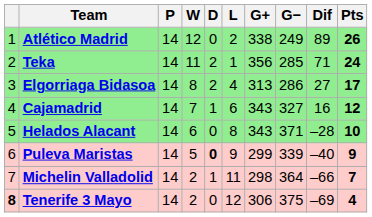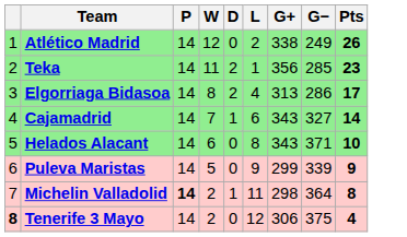 <table class="wikitable sortable" style="text-align: center;">
 <tr>
 <th align="center"></th>
 <th align="center">Team</th>
 <th align="center">P</th>
 <th align="center">W</th>
 <th align="center">D</th>
 <th align="center">L</th>
 <th align="center">G+</th>
 <th align="center">G−</th>
-<th align="center">Dif</th>
 <th align="center">Pts</th>
 </tr>
 <tr style="background: #90EE90;">
 <td>1</td>
 <td align="left"><strong><a href='#'>Atlético Madrid</a></strong></td>
 <td>14</td>
 <td>12</td>
 <td>0</td>
 <td>2</td>
 <td>338</td>
 <td>249</td>
-<td>89</td>
 <td><strong>26</strong></td>
 </tr>
 <tr style="background: #90EE90;">
 <td>2</td>
 <td align="left"><strong><a href='#'>Teka</a></strong></td>
 <td>14</td>
 <td>11</td>
 <td>2</td>
 <td>1</td>
 <td>356</td>
 <td>285</td>
-<td>71</td>
-<td><strong>24</strong></td>
+<td><strong>23</strong></td>
 </tr>
 <tr style="background: #90EE90;">
 <td>3</td>
 <td align="left"><strong><a href='#'>Elgorriaga Bidasoa</a></strong></td>
 <td>14</td>
 <td>8</td>
 <td>2</td>
 <td>4</td>
 <td>313</td>
 <td>286</td>
-<td>27</td>
 <td><strong>17</strong></td>
 </tr>
 <tr style="background: #90EE90;">
 <td>4</td>
 <td align="left"><strong><a href='#'>Cajamadrid</a></strong></td>
 <td>14</td>
 <td>7</td>
 <td>1</td>
 <td>6</td>
 <td>343</td>
 <td>327</td>
-<td>16</td>
-<td><strong>12</strong></td>
+<td><strong>14</strong></td>
 </tr>
 <tr style="background: #90EE90;">
 <td>5</td>
 <td align="left"><strong><a href='#'>Helados Alacant</a></strong></td>
 <td>14</td>
 <td>6</td>
 <td>0</td>
 <td>8</td>
 <td>343</td>
 <td>371</td>
-<td>–28</td>
 <td><strong>10</strong></td>
 </tr>
 <tr style="background: #FFCCCC;">
 <td>6</td>
 <td align="left"><strong><a href='#'>Puleva Maristas</a></strong></td>
 <td>14</td>
 <td>5</td>
-<td><strong>0</strong></td>
+<td>0</td>
 <td>9</td>
 <td>299</td>
 <td>339</td>
-<td>–40</td>
 <td><strong>9</strong></td>
 </tr>
 <tr style="background:#FFCCCC">
 <td>7</td>
 <td align="left"><strong><a href='#'>Michelin Valladolid</a></strong></td>
-<td>14</td>
+<td><strong>14</strong></td>
 <td>2</td>
 <td>1</td>
 <td>11</td>
 <td>298</td>
 <td>364</td>
-<td>–66</td>
-<td><strong>7</strong></td>
+<td><strong>8</strong></td>
 </tr>
 <tr style="background:#FFCCCC">
 <td><strong>8</strong></td>
 <td align="left"><strong><a href='#'>Tenerife 3 Mayo</a></strong></td>
 <td>14</td>
 <td>2</td>
 <td>0</td>
 <td>12</td>
 <td>306</td>
 <td>375</td>
-<td>–69</td>
 <td><strong>4</strong></td>
 </tr>
 </table>
